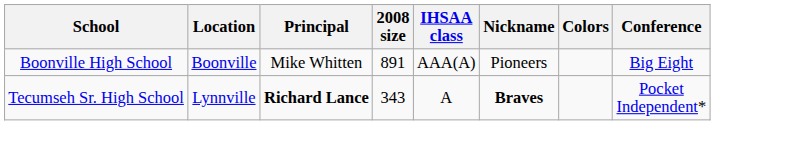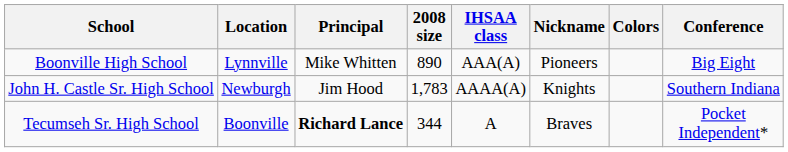 <table class="wikitable" border="2" style="text-align:center;">
 <tr>
 <th>School</th>
 <th>Location</th>
 <th>Principal</th>
 <th>2008 <br> size</th>
 <th><a href='#'>IHSAA <br> class</a></th>
 <th>Nickname</th>
 <th>Colors</th>
 <th>Conference</th>
 </tr>
 <tr>
 <td><a href='#'>Boonville High School</a></td>
-<td><a href='#'>Boonville</a></td>
+<td><a href='#'>Lynnville</a></td>
 <td>Mike Whitten</td>
-<td>891</td>
+<td>890</td>
 <td>AAA(A)</td>
 <td>Pioneers</td>
 <td> </td>
 <td><a href='#'>Big Eight</a></td>
 </tr>
 <tr>
+<td><a href='#'>John H. Castle Sr. High School</a></td>
+<td><a href='#'>Newburgh</a></td>
+<td>Jim Hood</td>
+<td>1,783</td>
+<td>AAAA(A)</td>
+<td>Knights</td>
+<td>  </td>
+<td><a href='#'>Southern Indiana</a></td>
+</tr>
+<tr>
 <td><a href='#'>Tecumseh Sr. High School</a></td>
-<td><a href='#'>Lynnville</a></td>
+<td><a href='#'>Boonville</a></td>
 <td><strong>Richard Lance</strong></td>
-<td>343 <br></td>
+<td>344 <br></td>
 <td>A</td>
-<td><strong>Braves</strong></td>
+<td>Braves</td>
 <td>  </td>
 <td><a href='#'>Pocket</a> <br> <a href='#'>Independent</a>*</td>
 </tr>
 </table>
